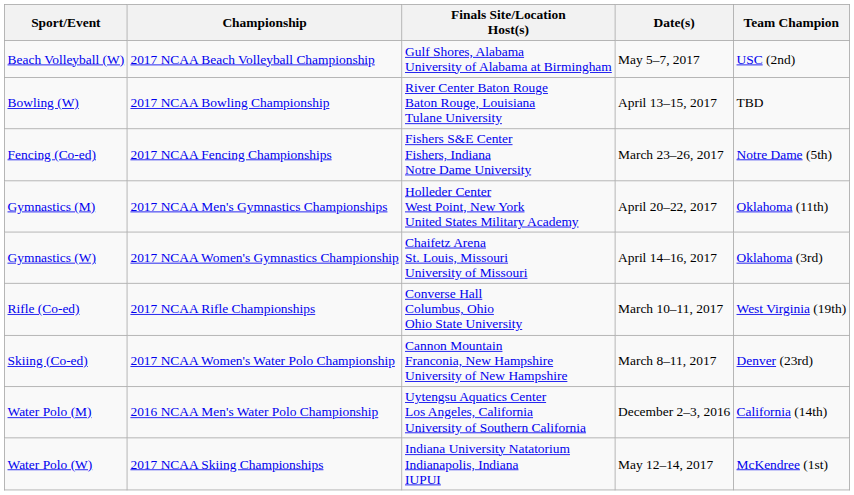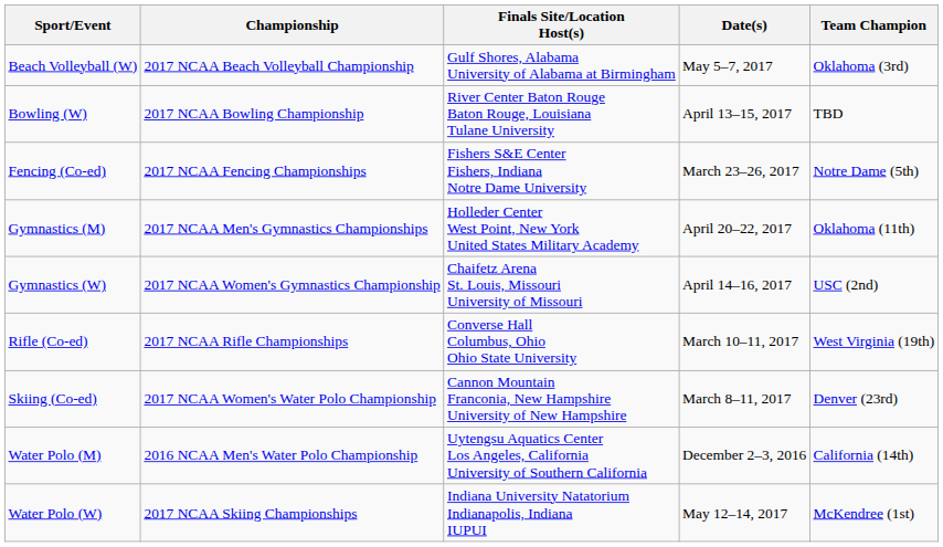 <table class="wikitable sortable" style="text-align:left">
 <tr>
 <th>Sport/Event</th>
 <th>Championship</th>
 <th>Finals Site/Location<br>Host(s)</th>
 <th>Date(s)</th>
 <th>Team Champion</th>
 </tr>
 <tr>
 <td><a href='#'>Beach Volleyball (W)</a></td>
 <td><a href='#'>2017 NCAA Beach Volleyball Championship</a></td>
 <td><a href='#'>Gulf Shores, Alabama</a><br><a href='#'>University of Alabama at Birmingham</a></td>
 <td>May 5–7, 2017</td>
-<td><a href='#'>USC</a> (2nd)</td>
+<td><a href='#'>Oklahoma</a> (3rd)</td>
 </tr>
 <tr>
 <td><a href='#'>Bowling (W)</a></td>
 <td><a href='#'>2017 NCAA Bowling Championship</a></td>
 <td><a href='#'>River Center Baton Rouge</a><br><a href='#'>Baton Rouge, Louisiana</a><br><a href='#'>Tulane University</a></td>
 <td>April 13–15, 2017</td>
 <td>TBD</td>
 </tr>
 <tr>
 <td><a href='#'>Fencing (Co-ed)</a></td>
 <td><a href='#'>2017 NCAA Fencing Championships</a></td>
 <td><a href='#'>Fishers S&E Center</a><br><a href='#'>Fishers, Indiana</a><br><a href='#'>Notre Dame University</a></td>
 <td>March 23–26, 2017</td>
 <td><a href='#'>Notre Dame</a> (5th)</td>
 </tr>
 <tr>
 <td><a href='#'>Gymnastics (M)</a></td>
 <td><a href='#'>2017 NCAA Men's Gymnastics Championships</a></td>
 <td><a href='#'>Holleder Center</a><br><a href='#'>West Point, New York</a><br><a href='#'>United States Military Academy</a></td>
 <td>April 20–22, 2017</td>
 <td><a href='#'>Oklahoma</a> (11th)</td>
 </tr>
 <tr>
 <td><a href='#'>Gymnastics (W)</a></td>
 <td><a href='#'>2017 NCAA Women's Gymnastics Championship</a></td>
 <td><a href='#'>Chaifetz Arena</a><br><a href='#'>St. Louis, Missouri</a><br><a href='#'>University of Missouri</a></td>
 <td>April 14–16, 2017</td>
-<td><a href='#'>Oklahoma</a> (3rd)</td>
+<td><a href='#'>USC</a> (2nd)</td>
 </tr>
 <tr>
 <td><a href='#'>Rifle (Co-ed)</a></td>
 <td><a href='#'>2017 NCAA Rifle Championships</a></td>
 <td><a href='#'>Converse Hall</a><br><a href='#'>Columbus, Ohio</a><br><a href='#'>Ohio State University</a></td>
 <td>March 10–11, 2017</td>
 <td><a href='#'>West Virginia</a> (19th)</td>
 </tr>
 <tr>
 <td><a href='#'>Skiing (Co-ed)</a></td>
 <td><a href='#'>2017 NCAA Women's Water Polo Championship</a></td>
 <td><a href='#'>Cannon Mountain</a><br><a href='#'>Franconia, New Hampshire</a><br><a href='#'>University of New Hampshire</a></td>
 <td>March 8–11, 2017</td>
 <td><a href='#'>Denver</a> (23rd)</td>
 </tr>
 <tr>
 <td><a href='#'>Water Polo (M)</a></td>
 <td><a href='#'>2016 NCAA Men's Water Polo Championship</a></td>
 <td><a href='#'>Uytengsu Aquatics Center</a><br><a href='#'>Los Angeles, California</a><br><a href='#'>University of Southern California</a></td>
 <td>December 2–3, 2016</td>
 <td><a href='#'>California</a> (14th)</td>
 </tr>
 <tr>
 <td><a href='#'>Water Polo (W)</a></td>
 <td><a href='#'>2017 NCAA Skiing Championships</a></td>
 <td><a href='#'>Indiana University Natatorium</a><br><a href='#'>Indianapolis, Indiana</a><br><a href='#'>IUPUI</a></td>
 <td>May 12–14, 2017</td>
 <td><a href='#'>McKendree</a> (1st)</td>
 </tr>
 </table>
